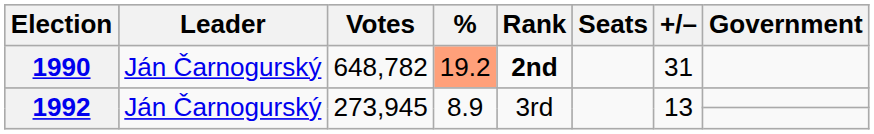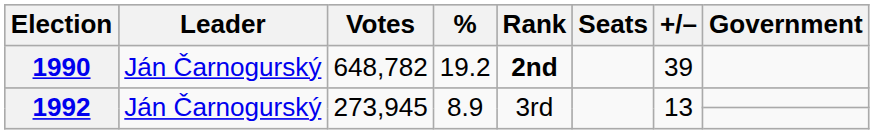 <table class="wikitable" style="text-align:center">
 <tr>
 <th>Election</th>
 <th>Leader</th>
 <th>Votes</th>
 <th>%</th>
 <th>Rank</th>
 <th>Seats</th>
 <th>+/–</th>
 <th>Government</th>
 </tr>
 <tr>
 <th><a href='#'>1990</a></th>
 <td><a href='#'>Ján Čarnogurský</a></td>
 <td>648,782</td>
-<td style="background: lightsalmon;">19.2</td>
+<td>19.2</td>
 <td><strong> 2nd</strong></td>
 <td></td>
-<td> 31</td>
+<td> 39</td>
 <td></td>
 </tr>
 <tr>
 <th rowspan="2"><a href='#'>1992</a></th>
 <td rowspan="2"><a href='#'>Ján Čarnogurský</a></td>
 <td rowspan="2">273,945</td>
 <td rowspan="2">8.9</td>
 <td rowspan="2"> 3rd</td>
 <td rowspan="2"></td>
 <td rowspan="2"> 13</td>
 <td></td>
 </tr>
 <tr>
 <td></td>
 </tr>
 </table>
